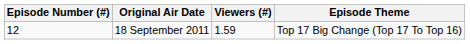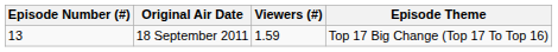 <table class="wikitable">
 <tr>
 <th>Episode Number (#)</th>
 <th>Original Air Date</th>
 <th>Viewers (#)</th>
 <th>Episode Theme</th>
 </tr>
 <tr>
-<td>12</td>
+<td>13</td>
 <td>18 September 2011</td>
 <td>1.59</td>
 <td>Top 17 Big Change (Top 17 To Top 16)</td>
 </tr>
 </table>
